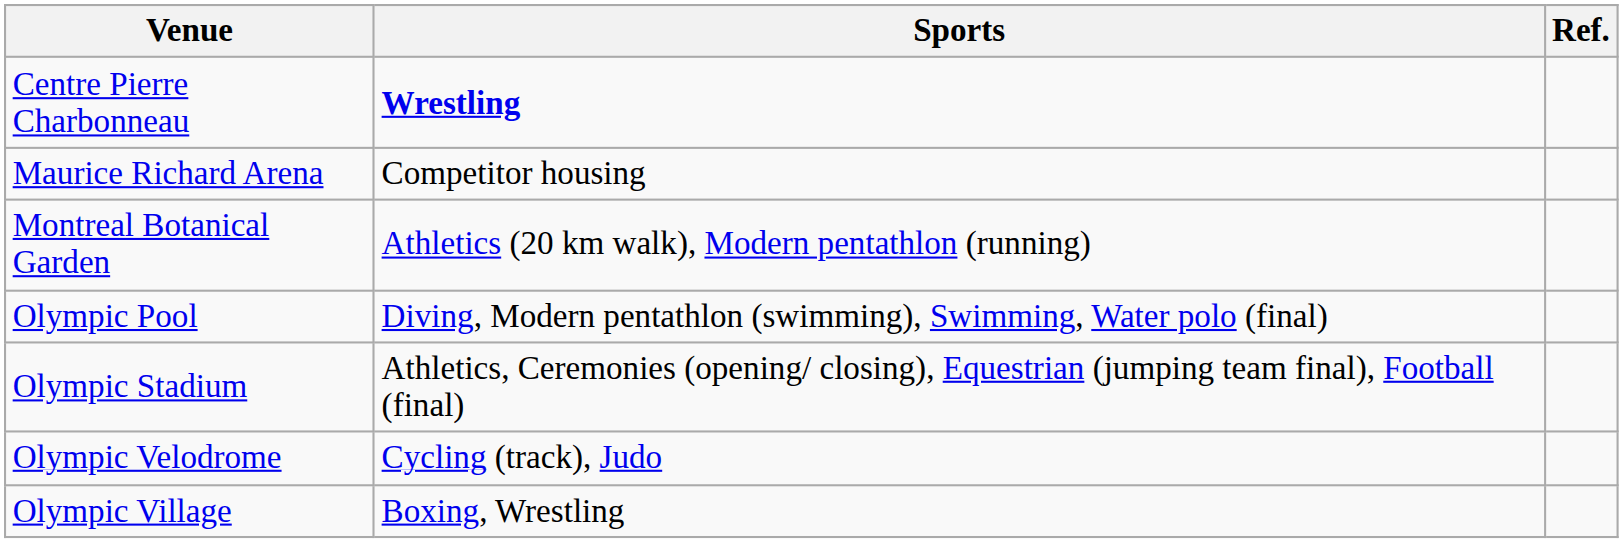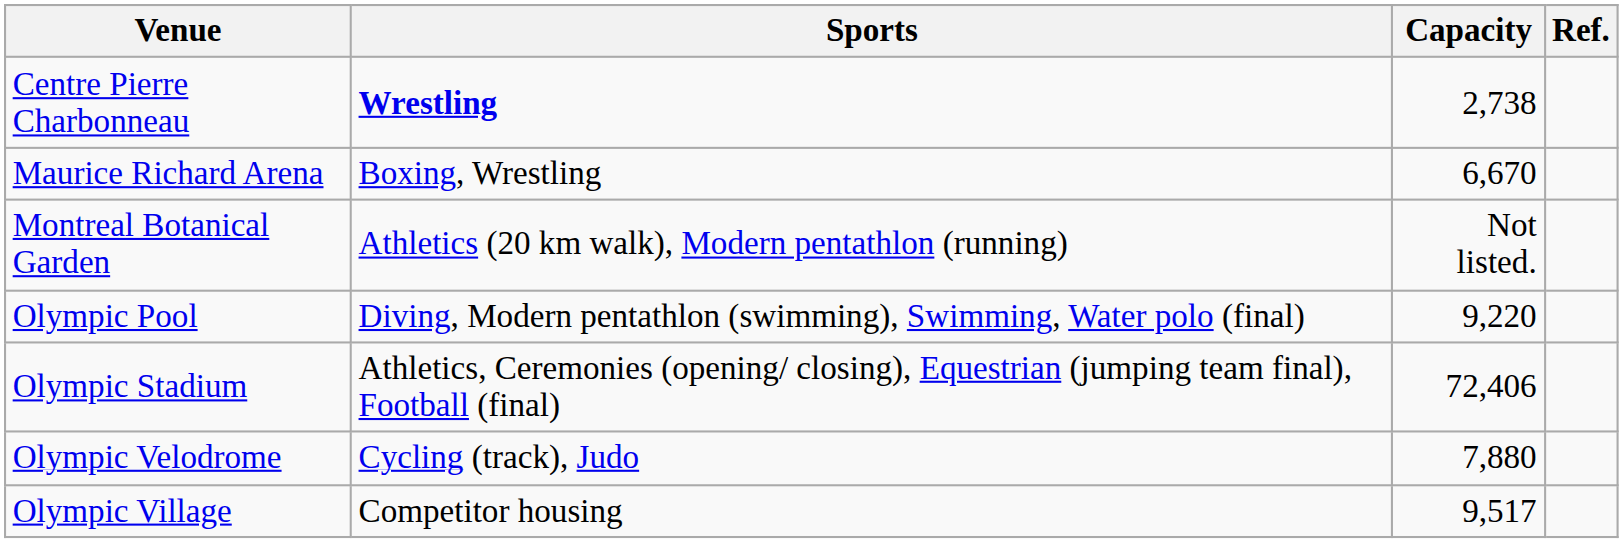 <table class="wikitable sortable" width=780px>
 <tr>
 <th>Venue</th>
 <th>Sports</th>
+<th>Capacity</th>
 <th class="unsortable">Ref.</th>
 </tr>
 <tr>
 <td><a href='#'>Centre Pierre Charbonneau</a></td>
 <td><strong><a href='#'>Wrestling</a></strong></td>
+<td align="right">2,738</td>
 <td align=center></td>
 </tr>
 <tr>
 <td><a href='#'>Maurice Richard Arena</a></td>
-<td>Competitor housing</td>
+<td><a href='#'>Boxing</a>, Wrestling</td>
+<td align="right">6,670</td>
 <td align=center></td>
 </tr>
 <tr>
 <td><a href='#'>Montreal Botanical Garden</a></td>
 <td><a href='#'>Athletics</a> (20 km walk), <a href='#'>Modern pentathlon</a> (running)</td>
+<td align="right">Not listed.</td>
 <td align=center></td>
 </tr>
 <tr>
 <td><a href='#'>Olympic Pool</a></td>
 <td><a href='#'>Diving</a>, Modern pentathlon (swimming), <a href='#'>Swimming</a>, <a href='#'>Water polo</a> (final)</td>
+<td align="right">9,220</td>
 <td align=center></td>
 </tr>
 <tr>
 <td><a href='#'>Olympic Stadium</a></td>
 <td>Athletics, Ceremonies (opening/ closing), <a href='#'>Equestrian</a> (jumping team final), <a href='#'>Football</a> (final)</td>
+<td align="right">72,406</td>
 <td align=center></td>
 </tr>
 <tr>
 <td><a href='#'>Olympic Velodrome</a></td>
 <td><a href='#'>Cycling</a> (track), <a href='#'>Judo</a></td>
+<td align="right">7,880</td>
 <td align=center></td>
 </tr>
 <tr>
 <td><a href='#'>Olympic Village</a></td>
-<td><a href='#'>Boxing</a>, Wrestling</td>
+<td>Competitor housing</td>
+<td align="right">9,517</td>
 <td align=center></td>
 </tr>
 </table>
